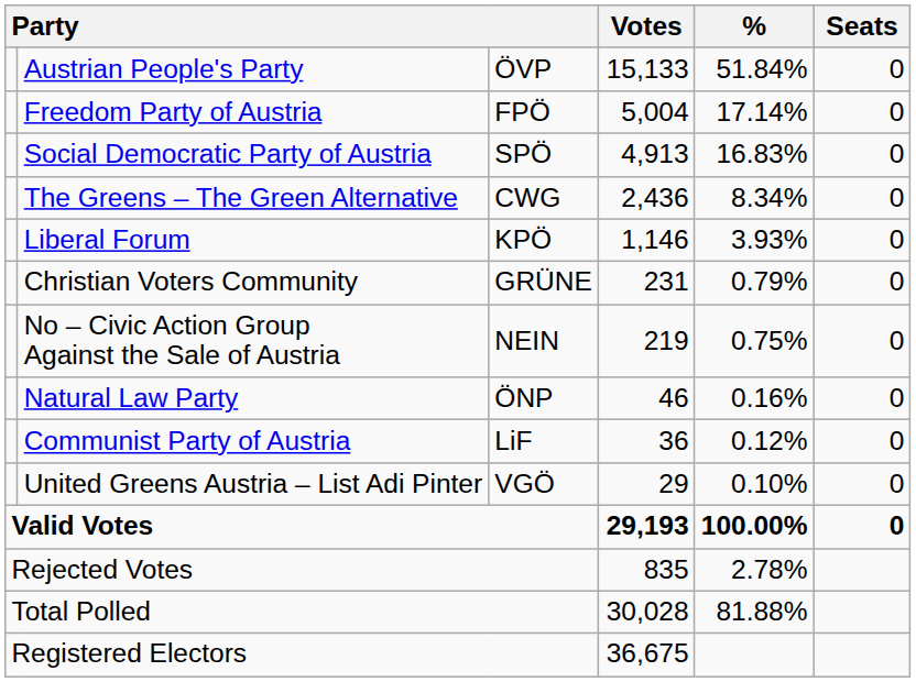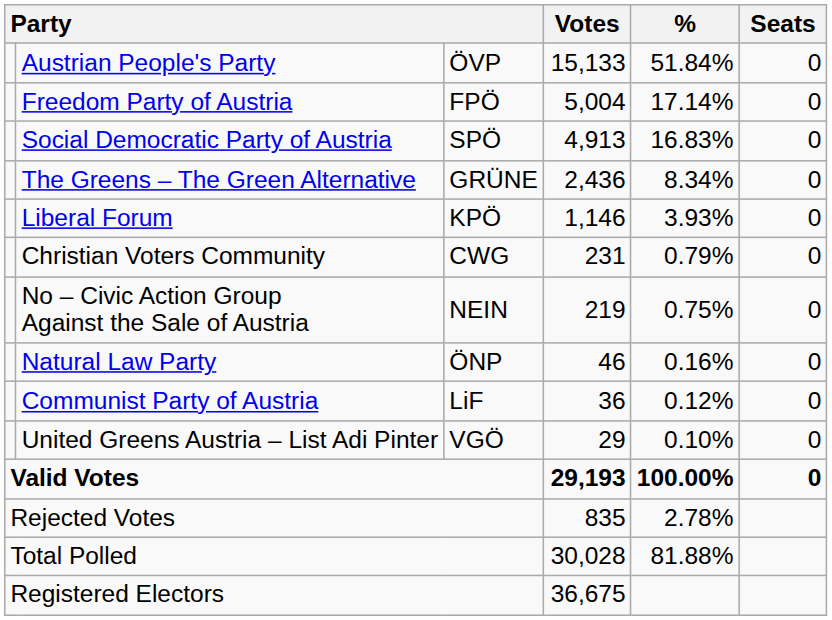 <table class="wikitable" border="1" style="text-align:right;">
 <tr>
 <th style="text-align:left;" colspan=3>Party</th>
 <th align=center width="50">Votes</th>
 <th align=center width="50">%</th>
 <th align=center width="50">Seats</th>
 </tr>
 <tr>
 <td></td>
 <td align=left><a href='#'>Austrian People's Party</a></td>
 <td align=left>ÖVP</td>
 <td>15,133</td>
 <td>51.84%</td>
 <td>0</td>
 </tr>
 <tr>
 <td></td>
 <td align=left><a href='#'>Freedom Party of Austria</a></td>
 <td align=left>FPÖ</td>
 <td>5,004</td>
 <td>17.14%</td>
 <td>0</td>
 </tr>
 <tr>
 <td></td>
 <td align=left><a href='#'>Social Democratic Party of Austria</a></td>
 <td align=left>SPÖ</td>
 <td>4,913</td>
 <td>16.83%</td>
 <td>0</td>
 </tr>
 <tr>
 <td></td>
 <td align=left style="white-space: nowrap;"><a href='#'>The Greens – The Green Alternative</a></td>
-<td align=left>CWG</td>
+<td align=left>GRÜNE</td>
 <td>2,436</td>
 <td>8.34%</td>
 <td>0</td>
 </tr>
 <tr>
 <td></td>
 <td align=left><a href='#'>Liberal Forum</a></td>
 <td align=left>KPÖ</td>
 <td>1,146</td>
 <td>3.93%</td>
 <td>0</td>
 </tr>
 <tr>
 <td></td>
 <td align=left>Christian Voters Community</td>
-<td align=left>GRÜNE</td>
+<td align=left>CWG</td>
 <td>231</td>
 <td>0.79%</td>
 <td>0</td>
 </tr>
 <tr>
 <td></td>
 <td align=left>No – Civic Action Group<br>Against the Sale of Austria</td>
 <td align=left>NEIN</td>
 <td>219</td>
 <td>0.75%</td>
 <td>0</td>
 </tr>
 <tr>
 <td></td>
 <td align=left><a href='#'>Natural Law Party</a></td>
 <td align=left>ÖNP</td>
 <td>46</td>
 <td>0.16%</td>
 <td>0</td>
 </tr>
 <tr>
 <td></td>
 <td align=left><a href='#'>Communist Party of Austria</a></td>
 <td align=left>LiF</td>
 <td>36</td>
 <td>0.12%</td>
 <td>0</td>
 </tr>
 <tr>
 <td></td>
 <td align=left>United Greens Austria – List Adi Pinter</td>
 <td align=left>VGÖ</td>
 <td>29</td>
 <td>0.10%</td>
 <td>0</td>
 </tr>
 <tr style="font-weight:bold">
 <td align=left colspan=3>Valid Votes</td>
 <td>29,193</td>
 <td>100.00%</td>
 <td>0</td>
 </tr>
 <tr>
 <td align=left colspan=3>Rejected Votes</td>
 <td>835</td>
 <td>2.78%</td>
 <td></td>
 </tr>
 <tr>
 <td align=left colspan=3>Total Polled</td>
 <td>30,028</td>
 <td>81.88%</td>
 <td></td>
 </tr>
 <tr>
 <td align=left colspan=3>Registered Electors</td>
 <td>36,675</td>
 <td></td>
 <td></td>
 </tr>
 </table>
